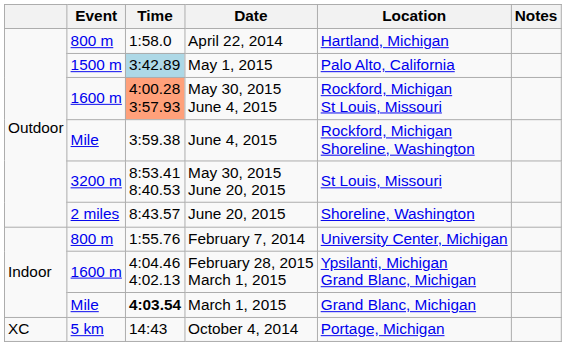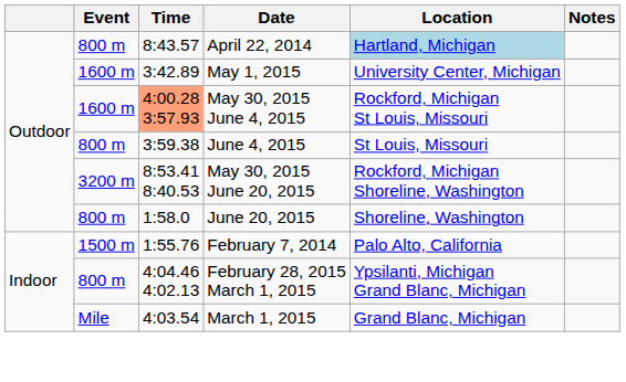 <table class="wikitable">
 <tr>
 <th></th>
 <th>Event</th>
 <th>Time</th>
 <th>Date</th>
 <th>Location</th>
 <th>Notes</th>
 </tr>
 <tr>
 <td rowspan=6>Outdoor</td>
 <td><a href='#'>800 m</a></td>
-<td>1:58.0</td>
+<td>8:43.57</td>
 <td>April 22, 2014</td>
-<td><a href='#'>Hartland, Michigan</a></td>
+<td style="background: lightblue;"><a href='#'>Hartland, Michigan</a></td>
 <td></td>
 </tr>
 <tr>
-<td><a href='#'>1500 m</a></td>
-<td style="background: lightblue;">3:42.89</td>
+<td><a href='#'>1600 m</a></td>
+<td>3:42.89</td>
 <td>May 1, 2015</td>
-<td><a href='#'>Palo Alto, California</a></td>
+<td><a href='#'>University Center, Michigan</a></td>
 <td></td>
 </tr>
 <tr>
 <td><a href='#'>1600 m</a></td>
 <td style="background: lightsalmon;">4:00.28 <br> 3:57.93</td>
 <td>May 30, 2015 <br> June 4, 2015</td>
 <td><a href='#'>Rockford, Michigan</a> <br> <a href='#'>St Louis, Missouri</a></td>
 <td></td>
 </tr>
 <tr>
-<td><a href='#'>Mile</a></td>
+<td><a href='#'>800 m</a></td>
 <td>3:59.38</td>
 <td>June 4, 2015</td>
-<td><a href='#'>Rockford, Michigan</a> <br> <a href='#'>Shoreline, Washington</a></td>
+<td><a href='#'>St Louis, Missouri</a></td>
 <td></td>
 </tr>
 <tr>
 <td><a href='#'>3200 m</a></td>
 <td>8:53.41 <br> 8:40.53</td>
 <td>May 30, 2015 <br> June 20, 2015</td>
-<td><a href='#'>St Louis, Missouri</a></td>
+<td><a href='#'>Rockford, Michigan</a> <br> <a href='#'>Shoreline, Washington</a></td>
 <td></td>
 </tr>
 <tr>
-<td><a href='#'>2 miles</a></td>
-<td>8:43.57</td>
+<td><a href='#'>800 m</a></td>
+<td>1:58.0</td>
 <td>June 20, 2015</td>
 <td><a href='#'>Shoreline, Washington</a></td>
 <td></td>
 </tr>
 <tr>
 <td rowspan=3>Indoor</td>
-<td><a href='#'>800 m</a></td>
+<td><a href='#'>1500 m</a></td>
 <td>1:55.76</td>
 <td>February 7, 2014</td>
-<td><a href='#'>University Center, Michigan</a></td>
+<td><a href='#'>Palo Alto, California</a></td>
 <td></td>
 </tr>
 <tr>
-<td><a href='#'>1600 m</a></td>
+<td><a href='#'>800 m</a></td>
 <td>4:04.46 <br> 4:02.13</td>
 <td>February 28, 2015 <br> March 1, 2015</td>
 <td><a href='#'>Ypsilanti, Michigan</a> <br> <a href='#'>Grand Blanc, Michigan</a></td>
 <td></td>
 </tr>
 <tr>
 <td><a href='#'>Mile</a></td>
-<td><strong>4:03.54</strong></td>
+<td>4:03.54</td>
 <td>March 1, 2015</td>
 <td><a href='#'>Grand Blanc, Michigan</a></td>
 <td></td>
 </tr>
-<tr>
-<td rowspan=1>XC</td>
-<td><a href='#'>5 km</a></td>
-<td>14:43</td>
-<td>October 4, 2014</td>
-<td><a href='#'>Portage, Michigan</a></td>
-<td></td>
-</tr>
 </table>
